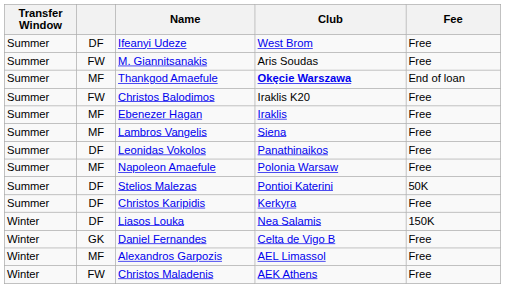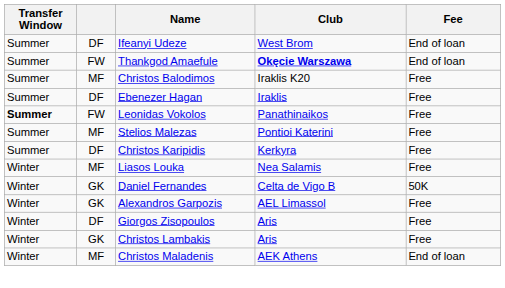 <table class="wikitable plainrowheaders">
 <tr>
 <th scope="col" style="width:6em;">Transfer Window</th>
 <th scope="col" style="width:3em;"></th>
 <th scope="col" style="width:12em;">Name</th>
 <th scope="col" style="width:13em;">Club</th>
 <th scope="col" style="width:8em;">Fee</th>
 </tr>
 <tr>
 <td>Summer</td>
 <td align="center">DF</td>
 <td> <a href='#'>Ifeanyi Udeze</a></td>
 <td> <a href='#'>West Brom</a></td>
-<td>Free</td>
+<td>End of loan</td>
 </tr>
 <tr>
 <td>Summer</td>
 <td align="center">FW</td>
-<td> <a href='#'>M. Giannitsanakis</a></td>
-<td>  Aris Soudas</td>
-<td>Free</td>
-</tr>
-<tr>
-<td>Summer</td>
-<td align="center">MF</td>
 <td> <a href='#'>Thankgod Amaefule</a></td>
 <td><strong> <a href='#'>Okęcie Warszawa</a></strong></td>
 <td>End of loan</td>
 </tr>
 <tr>
 <td>Summer</td>
-<td align="center">FW</td>
+<td align="center">MF</td>
 <td> <a href='#'>Christos Balodimos</a></td>
 <td> Iraklis K20</td>
 <td>Free</td>
 </tr>
 <tr>
 <td>Summer</td>
-<td align="center">MF</td>
+<td align="center">DF</td>
 <td> <a href='#'>Ebenezer Hagan</a></td>
 <td> <a href='#'>Iraklis</a></td>
 <td>Free</td>
 </tr>
 <tr>
-<td>Summer</td>
-<td align="center">MF</td>
-<td> <a href='#'>Lambros Vangelis</a></td>
-<td> <a href='#'>Siena</a></td>
-<td>Free</td>
-</tr>
-<tr>
-<td>Summer</td>
-<td align="center">DF</td>
+<td><strong>Summer</strong></td>
+<td align="center">FW</td>
 <td> <a href='#'>Leonidas Vokolos</a></td>
 <td> <a href='#'>Panathinaikos</a></td>
 <td>Free</td>
 </tr>
 <tr>
 <td>Summer</td>
 <td align="center">MF</td>
-<td> <a href='#'>Napoleon Amaefule</a></td>
-<td> <a href='#'>Polonia Warsaw</a></td>
-<td>Free</td>
-</tr>
-<tr>
-<td>Summer</td>
-<td align="center">DF</td>
 <td> <a href='#'>Stelios Malezas</a></td>
 <td> <a href='#'>Pontioi Katerini</a></td>
-<td>50K</td>
+<td>Free</td>
 </tr>
 <tr>
 <td>Summer</td>
 <td align="center">DF</td>
 <td> <a href='#'>Christos Karipidis</a></td>
 <td> <a href='#'>Kerkyra</a></td>
 <td>Free</td>
 </tr>
 <tr>
 <td>Winter</td>
-<td align="center">DF</td>
+<td align="center">MF</td>
 <td> <a href='#'>Liasos Louka</a></td>
 <td> <a href='#'>Nea Salamis</a></td>
-<td>150K</td>
+<td>Free</td>
 </tr>
 <tr>
 <td>Winter</td>
 <td align="center">GK</td>
 <td> <a href='#'>Daniel Fernandes</a></td>
 <td> <a href='#'>Celta de Vigo B</a></td>
-<td>Free</td>
+<td>50K</td>
 </tr>
 <tr>
 <td>Winter</td>
-<td align="center">MF</td>
+<td align="center">GK</td>
 <td> <a href='#'>Alexandros Garpozis</a></td>
 <td> <a href='#'>AEL Limassol</a></td>
 <td>Free</td>
 </tr>
 <tr>
 <td>Winter</td>
-<td align="center">FW</td>
+<td align="center">DF</td>
+<td> <a href='#'>Giorgos Zisopoulos</a></td>
+<td> <a href='#'>Aris</a></td>
+<td>Free</td>
+</tr>
+<tr>
+<td>Winter</td>
+<td align="center">GK</td>
+<td> <a href='#'>Christos Lambakis</a></td>
+<td> <a href='#'>Aris</a></td>
+<td>Free</td>
+</tr>
+<tr>
+<td>Winter</td>
+<td align="center">MF</td>
 <td> <a href='#'>Christos Maladenis</a></td>
 <td> <a href='#'>AEK Athens</a></td>
-<td>Free</td>
+<td>End of loan</td>
 </tr>
 </table>
